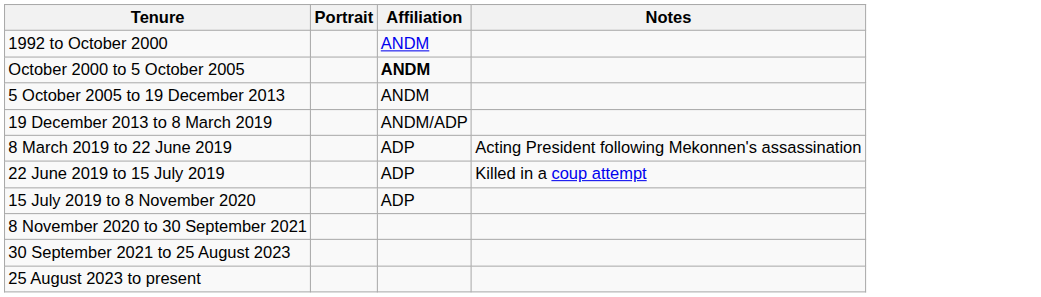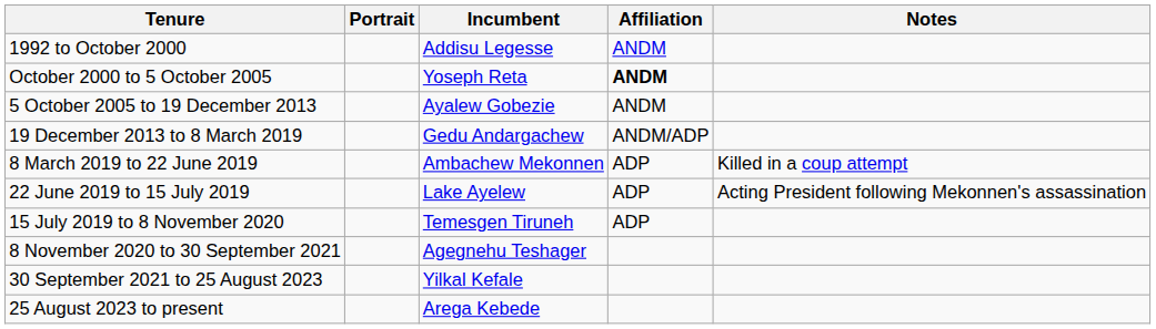 <table class="wikitable">
 <tr>
 <th>Tenure</th>
 <th>Portrait</th>
+<th>Incumbent</th>
 <th>Affiliation</th>
 <th>Notes</th>
 </tr>
 <tr>
 <td>1992 to October 2000</td>
 <td></td>
+<td><a href='#'>Addisu Legesse</a></td>
 <td><a href='#'>ANDM</a></td>
 <td></td>
 </tr>
 <tr>
 <td>October 2000 to 5 October 2005</td>
 <td></td>
+<td><a href='#'>Yoseph Reta</a></td>
 <td><strong>ANDM</strong></td>
 <td></td>
 </tr>
 <tr>
 <td>5 October 2005 to 19 December 2013</td>
 <td></td>
+<td><a href='#'>Ayalew Gobezie</a></td>
 <td>ANDM</td>
 <td></td>
 </tr>
 <tr>
 <td>19 December 2013 to 8 March 2019</td>
 <td></td>
+<td><a href='#'>Gedu Andargachew</a></td>
 <td>ANDM/ADP</td>
 <td></td>
 </tr>
 <tr>
 <td>8 March 2019 to 22 June 2019</td>
 <td></td>
+<td><a href='#'>Ambachew Mekonnen</a></td>
+<td>ADP</td>
+<td>Killed in a <a href='#'>coup attempt</a></td>
+</tr>
+<tr>
+<td>22 June 2019 to 15 July 2019</td>
+<td></td>
+<td><a href='#'>Lake Ayelew</a></td>
 <td>ADP</td>
 <td>Acting President following Mekonnen's assassination</td>
 </tr>
 <tr>
-<td>22 June 2019 to 15 July 2019</td>
-<td></td>
-<td>ADP</td>
-<td>Killed in a <a href='#'>coup attempt</a></td>
-</tr>
-<tr>
 <td>15 July 2019 to 8 November 2020</td>
 <td></td>
+<td><a href='#'>Temesgen Tiruneh</a></td>
 <td>ADP</td>
 <td></td>
 </tr>
 <tr>
 <td>8 November 2020 to 30 September 2021</td>
 <td></td>
+<td><a href='#'>Agegnehu Teshager</a></td>
 <td></td>
 <td></td>
 </tr>
 <tr>
 <td>30 September 2021 to 25 August 2023</td>
 <td></td>
+<td><a href='#'>Yilkal Kefale</a></td>
 <td></td>
 <td></td>
 </tr>
 <tr>
 <td>25 August 2023 to present</td>
 <td></td>
+<td><a href='#'>Arega Kebede</a></td>
 <td></td>
 <td></td>
 </tr>
 </table>
